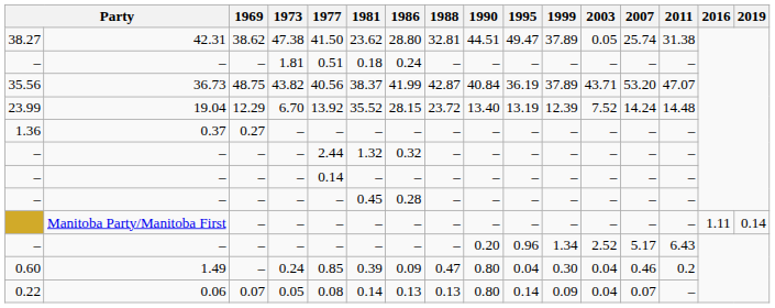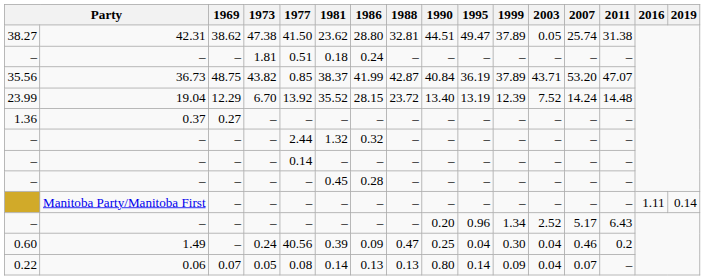 <table class="wikitable" style="text-align:right;">
 <tr>
 <th colspan = "2">Party</th>
 <th>1969</th>
 <th>1973</th>
 <th>1977</th>
 <th>1981</th>
 <th>1986</th>
 <th>1988</th>
 <th>1990</th>
 <th>1995</th>
 <th>1999</th>
 <th>2003</th>
 <th>2007</th>
 <th>2011</th>
 <th>2016</th>
 <th>2019</th>
 </tr>
 <tr>
 <td>38.27</td>
 <td>42.31</td>
 <td>38.62</td>
 <td>47.38</td>
 <td>41.50</td>
 <td>23.62</td>
 <td>28.80</td>
 <td>32.81</td>
 <td>44.51</td>
 <td>49.47</td>
 <td>37.89</td>
 <td>0.05</td>
 <td>25.74</td>
 <td>31.38</td>
 </tr>
 <tr>
 <td>–</td>
 <td>–</td>
 <td>–</td>
 <td>1.81</td>
 <td>0.51</td>
 <td>0.18</td>
 <td>0.24</td>
 <td>–</td>
 <td>–</td>
 <td>–</td>
 <td>–</td>
 <td>–</td>
 <td>–</td>
 <td>–</td>
 </tr>
 <tr>
 <td>35.56</td>
 <td>36.73</td>
 <td>48.75</td>
 <td>43.82</td>
-<td>40.56</td>
+<td>0.85</td>
 <td>38.37</td>
 <td>41.99</td>
 <td>42.87</td>
 <td>40.84</td>
 <td>36.19</td>
 <td>37.89</td>
 <td>43.71</td>
 <td>53.20</td>
 <td>47.07</td>
 </tr>
 <tr>
 <td>23.99</td>
 <td>19.04</td>
 <td>12.29</td>
 <td>6.70</td>
 <td>13.92</td>
 <td>35.52</td>
 <td>28.15</td>
 <td>23.72</td>
 <td>13.40</td>
 <td>13.19</td>
 <td>12.39</td>
 <td>7.52</td>
 <td>14.24</td>
 <td>14.48</td>
 </tr>
 <tr>
 <td>1.36</td>
 <td>0.37</td>
 <td>0.27</td>
 <td>–</td>
 <td>–</td>
 <td>–</td>
 <td>–</td>
 <td>–</td>
 <td>–</td>
 <td>–</td>
 <td>–</td>
 <td>–</td>
 <td>–</td>
 <td>–</td>
 </tr>
 <tr>
 <td>–</td>
 <td>–</td>
 <td>–</td>
 <td>–</td>
 <td>2.44</td>
 <td>1.32</td>
 <td>0.32</td>
 <td>–</td>
 <td>–</td>
 <td>–</td>
 <td>–</td>
 <td>–</td>
 <td>–</td>
 <td>–</td>
 </tr>
 <tr>
 <td>–</td>
 <td>–</td>
 <td>–</td>
 <td>–</td>
 <td>0.14</td>
 <td>–</td>
 <td>–</td>
 <td>–</td>
 <td>–</td>
 <td>–</td>
 <td>–</td>
 <td>–</td>
 <td>–</td>
 <td>–</td>
 </tr>
 <tr>
 <td>–</td>
 <td>–</td>
 <td>–</td>
 <td>–</td>
 <td>–</td>
 <td>0.45</td>
 <td>0.28</td>
 <td>–</td>
 <td>–</td>
 <td>–</td>
 <td>–</td>
 <td>–</td>
 <td>–</td>
 <td>–</td>
 </tr>
 <tr>
 <td style="width: 5px; background-color: #D1AA29;"></td>
 <td align=left><a href='#'>Manitoba Party/Manitoba First</a></td>
 <td>–</td>
 <td>–</td>
 <td>–</td>
 <td>–</td>
 <td>–</td>
 <td>–</td>
 <td>–</td>
 <td>–</td>
 <td>–</td>
 <td>–</td>
 <td>–</td>
 <td>–</td>
 <td>1.11</td>
 <td>0.14</td>
 </tr>
 <tr>
 <td>–</td>
 <td>–</td>
 <td>–</td>
 <td>–</td>
 <td>–</td>
 <td>–</td>
 <td>–</td>
 <td>–</td>
 <td>0.20</td>
 <td>0.96</td>
 <td>1.34</td>
 <td>2.52</td>
 <td>5.17</td>
 <td>6.43</td>
 </tr>
 <tr>
 <td>0.60</td>
 <td>1.49</td>
 <td>–</td>
 <td>0.24</td>
-<td>0.85</td>
+<td>40.56</td>
 <td>0.39</td>
 <td>0.09</td>
 <td>0.47</td>
-<td>0.80</td>
+<td>0.25</td>
 <td>0.04</td>
 <td>0.30</td>
 <td>0.04</td>
 <td>0.46</td>
 <td>0.2</td>
 </tr>
 <tr>
 <td>0.22</td>
 <td>0.06</td>
 <td>0.07</td>
 <td>0.05</td>
 <td>0.08</td>
 <td>0.14</td>
 <td>0.13</td>
 <td>0.13</td>
 <td>0.80</td>
 <td>0.14</td>
 <td>0.09</td>
 <td>0.04</td>
 <td>0.07</td>
 <td>–</td>
 </tr>
 </table>
